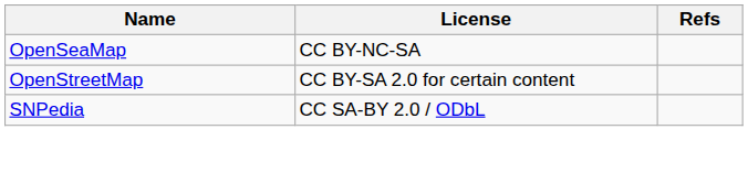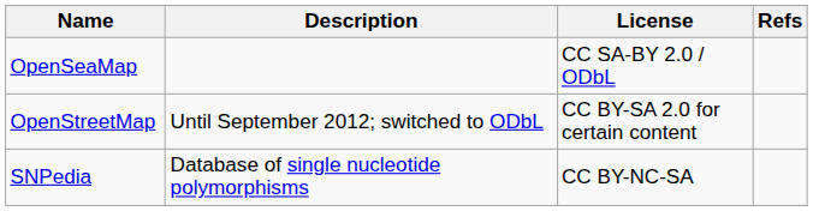 <table class="wikitable sortable" style="width:100%;">
 <tr>
 <th style="width:20%">Name</th>
+<th style="width:50%">Description</th>
 <th style="width:25%">License</th>
 <th style="width:5%">Refs</th>
 </tr>
 <tr>
 <td><a href='#'>OpenSeaMap</a></td>
-<td>CC BY-NC-SA</td>
+<td></td>
+<td>CC SA-BY 2.0 / <a href='#'>ODbL</a></td>
 <td></td>
 </tr>
 <tr>
 <td><a href='#'>OpenStreetMap</a></td>
+<td>Until September 2012; switched to <a href='#'>ODbL</a></td>
 <td>CC BY-SA 2.0 for certain content</td>
 <td></td>
 </tr>
 <tr>
 <td><a href='#'>SNPedia</a></td>
-<td>CC SA-BY 2.0 / <a href='#'>ODbL</a></td>
+<td>Database of <a href='#'>single nucleotide polymorphisms</a></td>
+<td>CC BY-NC-SA</td>
 <td></td>
 </tr>
 </table>
